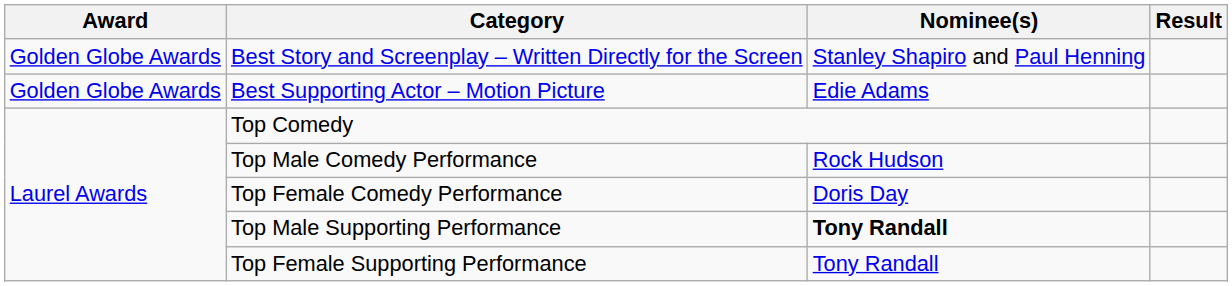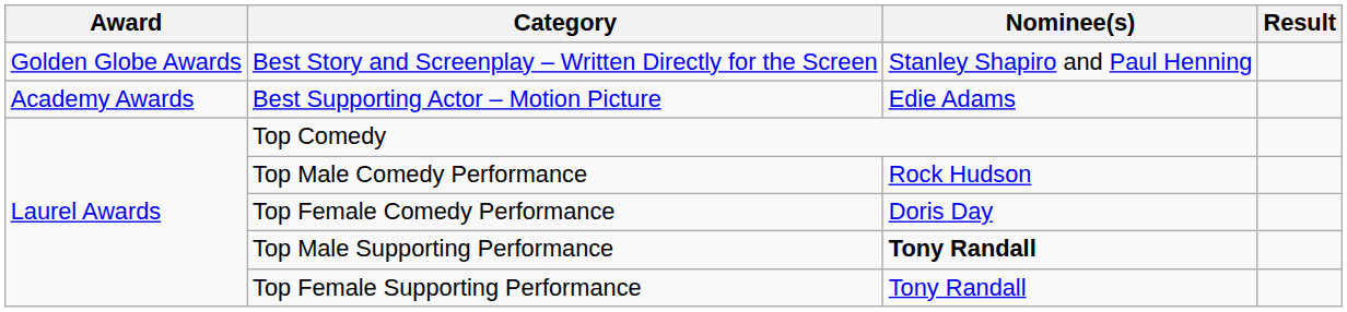 <table class="wikitable plainrowheaders">
 <tr>
 <th>Award</th>
 <th>Category</th>
 <th>Nominee(s)</th>
 <th>Result</th>
 </tr>
 <tr>
 <td><a href='#'>Golden Globe Awards</a></td>
 <td><a href='#'>Best Story and Screenplay – Written Directly for the Screen</a></td>
 <td><a href='#'>Stanley Shapiro</a> and <a href='#'>Paul Henning</a></td>
 <td></td>
 </tr>
 <tr>
-<td><a href='#'>Golden Globe Awards</a></td>
+<td><a href='#'>Academy Awards</a></td>
 <td><a href='#'>Best Supporting Actor – Motion Picture</a></td>
 <td><a href='#'>Edie Adams</a></td>
 <td></td>
 </tr>
 <tr>
 <td rowspan="5"><a href='#'>Laurel Awards</a></td>
 <td colspan="2">Top Comedy</td>
 <td></td>
 </tr>
 <tr>
 <td>Top Male Comedy Performance</td>
 <td><a href='#'>Rock Hudson</a></td>
 <td></td>
 </tr>
 <tr>
 <td>Top Female Comedy Performance</td>
 <td><a href='#'>Doris Day</a></td>
 <td></td>
 </tr>
 <tr>
 <td>Top Male Supporting Performance</td>
 <td><strong>Tony Randall</strong></td>
 <td></td>
 </tr>
 <tr>
 <td>Top Female Supporting Performance</td>
 <td><a href='#'>Tony Randall</a></td>
 <td></td>
 </tr>
 </table>
